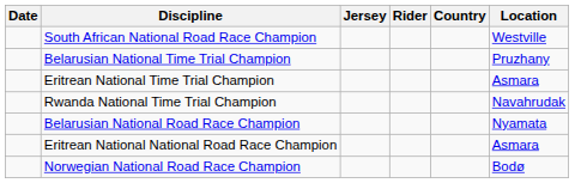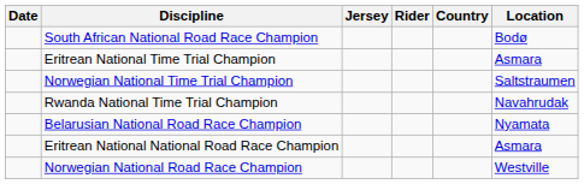 <table class="wikitable">
 <tr>
 <th>Date</th>
 <th>Discipline</th>
 <th>Jersey</th>
 <th>Rider</th>
 <th>Country</th>
 <th>Location</th>
 </tr>
 <tr>
 <td></td>
 <td><a href='#'>South African National Road Race Champion</a></td>
 <td></td>
 <td></td>
 <td></td>
-<td><a href='#'>Westville</a></td>
-</tr>
-<tr>
-<td></td>
-<td><a href='#'>Belarusian National Time Trial Champion</a></td>
-<td></td>
-<td></td>
-<td></td>
-<td><a href='#'>Pruzhany</a></td>
+<td><a href='#'>Bodø</a></td>
 </tr>
 <tr>
 <td></td>
 <td>Eritrean National Time Trial Champion</td>
 <td></td>
 <td></td>
 <td></td>
 <td><a href='#'>Asmara</a></td>
+</tr>
+<tr>
+<td></td>
+<td><a href='#'>Norwegian National Time Trial Champion</a></td>
+<td></td>
+<td></td>
+<td></td>
+<td><a href='#'>Saltstraumen</a></td>
 </tr>
 <tr>
 <td></td>
 <td>Rwanda National Time Trial Champion</td>
 <td></td>
 <td></td>
 <td></td>
 <td><a href='#'>Navahrudak</a></td>
 </tr>
 <tr>
 <td></td>
 <td><a href='#'>Belarusian National Road Race Champion</a></td>
 <td></td>
 <td></td>
 <td></td>
 <td><a href='#'>Nyamata</a></td>
 </tr>
 <tr>
 <td></td>
 <td>Eritrean National National Road Race Champion</td>
 <td></td>
 <td></td>
 <td></td>
 <td><a href='#'>Asmara</a></td>
 </tr>
 <tr>
 <td></td>
 <td><a href='#'>Norwegian National Road Race Champion</a></td>
 <td></td>
 <td></td>
 <td></td>
-<td><a href='#'>Bodø</a></td>
+<td><a href='#'>Westville</a></td>
 </tr>
 </table>
